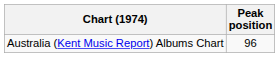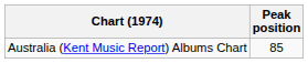 <table class="wikitable plainrowheaders" style="text-align:center">
 <tr>
 <th>Chart (1974)</th>
 <th>Peak<br>position</th>
 </tr>
 <tr>
 <td>Australia (<a href='#'>Kent Music Report</a>) Albums Chart</td>
-<td align="center">96</td>
+<td align="center">85</td>
 </tr>
 </table>
